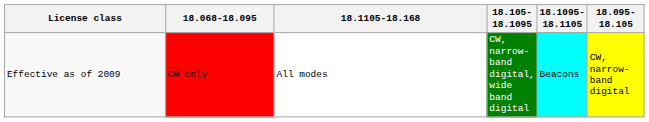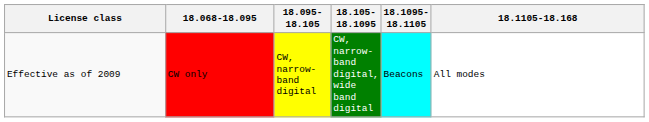 <table class="wikitable" style="font-size:70%">
 <tr>
 <th style="width: 150px;">License class</th>
 <th style="width: 100px;">18.068-18.095</th>
-<th style="width: 200px;">18.1105-18.168</th>
+<th style="width: 50px;">18.095-18.105</th>
 <th style="width: 20px;">18.105-18.1095</th>
 <th style="width: 20px;">18.1095-18.1105</th>
-<th style="width: 50px;">18.095-18.105</th>
+<th style="width: 200px;">18.1105-18.168</th>
 </tr>
 <tr>
 <td>Effective as of 2009</td>
 <td style="background-color: red">CW only</td>
-<td style="background-color: white">All modes</td>
+<td style="background-color: yellow">CW, narrow-band digital</td>
 <td style="background-color: green; color: white">CW, narrow-band digital, wide band digital</td>
 <td style="background-color: cyan">Beacons</td>
-<td style="background-color: yellow">CW, narrow-band digital</td>
+<td style="background-color: white">All modes</td>
 </tr>
 </table>
